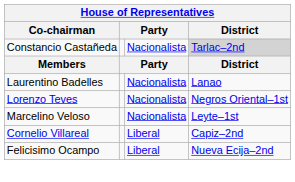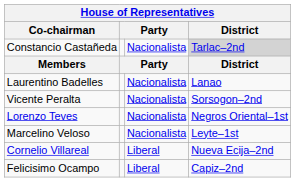 <table class="wikitable plainrowheaders">
 <tr>
 <th colspan="4"><a href='#'>House of Representatives</a></th>
 </tr>
 <tr>
 <th>Co-chairman</th>
 <th colspan="2">Party</th>
 <th>District</th>
 </tr>
 <tr>
 <td>Constancio Castañeda</td>
 <td></td>
 <td><a href='#'>Nacionalista</a></td>
 <td style="background: lightgrey;"><a href='#'>Tarlac–2nd</a></td>
 </tr>
 <tr>
 <th>Members</th>
 <th colspan="2">Party</th>
 <th>District</th>
 </tr>
 <tr>
 <td>Laurentino Badelles</td>
 <td></td>
 <td><a href='#'>Nacionalista</a></td>
 <td><a href='#'>Lanao</a></td>
 </tr>
 <tr>
+<td>Vicente Peralta</td>
+<td></td>
+<td><a href='#'>Nacionalista</a></td>
+<td><a href='#'>Sorsogon–2nd</a></td>
+</tr>
+<tr>
 <td><a href='#'>Lorenzo Teves</a></td>
 <td></td>
 <td><a href='#'>Nacionalista</a></td>
 <td><a href='#'>Negros Oriental–1st</a></td>
 </tr>
 <tr>
 <td>Marcelino Veloso</td>
 <td></td>
 <td><a href='#'>Nacionalista</a></td>
 <td><a href='#'>Leyte–1st</a></td>
 </tr>
 <tr>
 <td><a href='#'>Cornelio Villareal</a></td>
 <td></td>
 <td><a href='#'>Liberal</a></td>
-<td><a href='#'>Capiz–2nd</a></td>
+<td><a href='#'>Nueva Ecija–2nd</a></td>
 </tr>
 <tr>
 <td>Felicisimo Ocampo</td>
 <td></td>
 <td><a href='#'>Liberal</a></td>
-<td><a href='#'>Nueva Ecija–2nd</a></td>
+<td><a href='#'>Capiz–2nd</a></td>
 </tr>
 </table>
